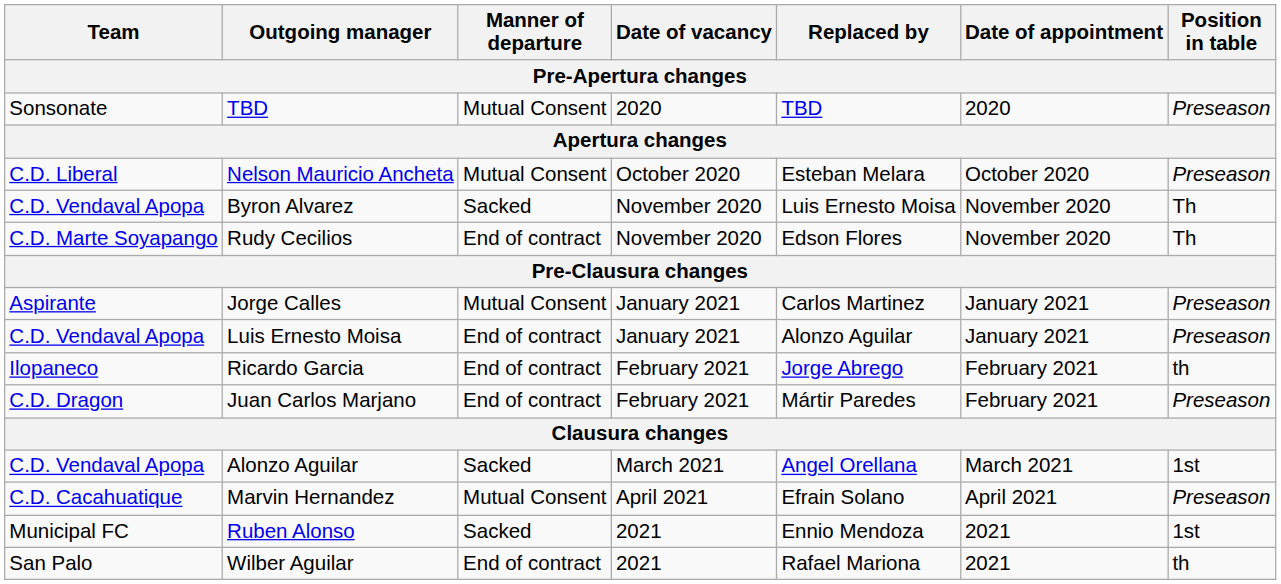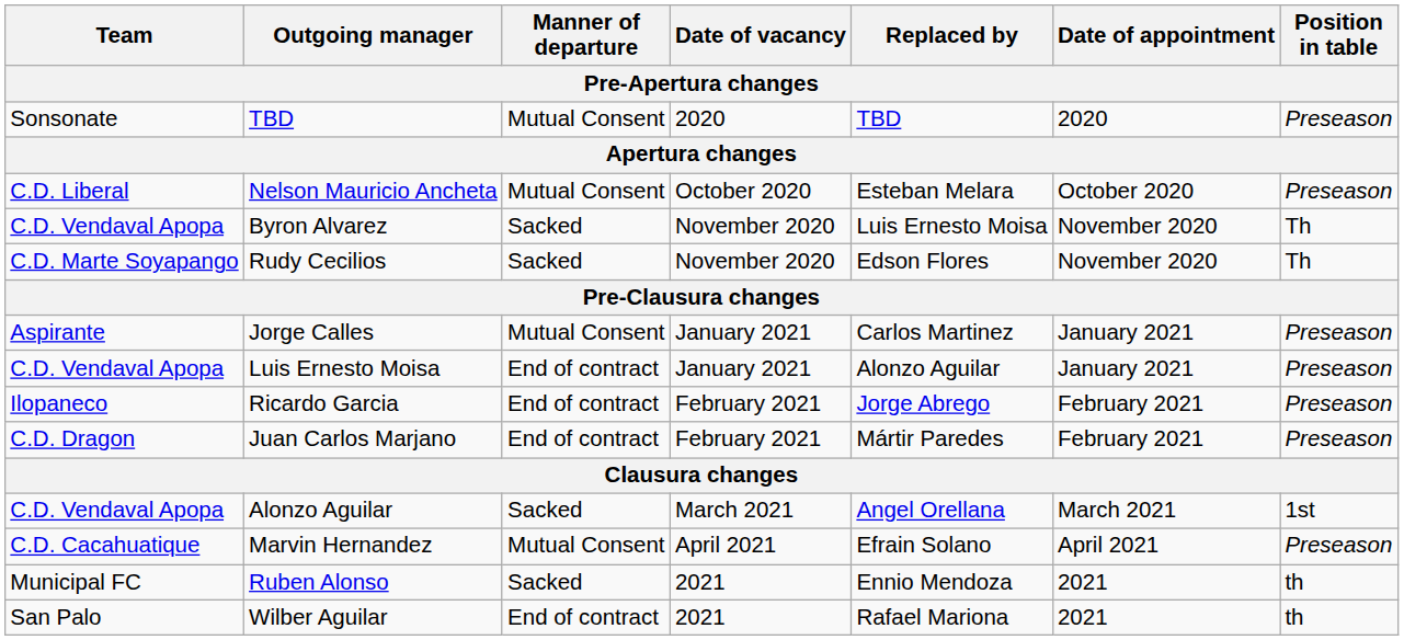 <table class="wikitable sortable">
 <tr>
 <th>Team</th>
 <th>Outgoing manager</th>
 <th>Manner of <br> departure</th>
 <th>Date of vacancy</th>
 <th>Replaced by</th>
 <th>Date of appointment</th>
 <th>Position <br> in table</th>
 </tr>
 <tr>
 <th colspan=7>Pre-Apertura changes</th>
 </tr>
 <tr>
 <td>Sonsonate</td>
 <td> <a href='#'>TBD</a></td>
 <td>Mutual Consent</td>
 <td>2020</td>
 <td> <a href='#'>TBD</a></td>
 <td>2020</td>
 <td><em>Preseason</em></td>
 </tr>
 <tr>
 <th colspan=7>Apertura changes</th>
 </tr>
 <tr>
 <td><a href='#'>C.D. Liberal</a></td>
 <td> <a href='#'>Nelson Mauricio Ancheta</a></td>
 <td>Mutual Consent</td>
 <td>October 2020</td>
 <td> Esteban Melara</td>
 <td>October 2020</td>
 <td><em>Preseason</em></td>
 </tr>
 <tr>
 <td><a href='#'>C.D. Vendaval Apopa</a></td>
 <td> Byron Alvarez</td>
 <td>Sacked</td>
 <td>November 2020</td>
 <td> Luis Ernesto Moisa</td>
 <td>November 2020</td>
 <td>Th</td>
 </tr>
 <tr>
 <td><a href='#'>C.D. Marte Soyapango</a></td>
 <td> Rudy Cecilios</td>
-<td>End of contract</td>
+<td>Sacked</td>
 <td>November 2020</td>
 <td> Edson Flores</td>
 <td>November 2020</td>
 <td>Th</td>
 </tr>
 <tr>
 <th colspan=7>Pre-Clausura changes</th>
 </tr>
 <tr>
 <td><a href='#'>Aspirante</a></td>
 <td> Jorge Calles</td>
 <td>Mutual Consent</td>
 <td>January 2021</td>
 <td> Carlos Martinez</td>
 <td>January 2021</td>
 <td><em>Preseason</em></td>
 </tr>
 <tr>
 <td><a href='#'>C.D. Vendaval Apopa</a></td>
 <td> Luis Ernesto Moisa</td>
 <td>End of contract</td>
 <td>January 2021</td>
 <td> Alonzo Aguilar</td>
 <td>January 2021</td>
 <td><em>Preseason</em></td>
 </tr>
 <tr>
 <td><a href='#'>Ilopaneco</a></td>
 <td> Ricardo Garcia</td>
 <td>End of contract</td>
 <td>February 2021</td>
 <td> <a href='#'>Jorge Abrego</a></td>
 <td>February  2021</td>
-<td>th</td>
+<td><em>Preseason</em></td>
 </tr>
 <tr>
 <td><a href='#'>C.D. Dragon</a></td>
 <td> Juan Carlos Marjano</td>
 <td>End of contract</td>
 <td>February 2021</td>
 <td> Mártir Paredes</td>
 <td>February  2021</td>
 <td><em>Preseason</em></td>
 </tr>
 <tr>
 <th colspan=7>Clausura changes</th>
 </tr>
 <tr>
 <td><a href='#'>C.D. Vendaval Apopa</a></td>
 <td> Alonzo Aguilar</td>
 <td>Sacked</td>
 <td>March 2021</td>
 <td> <a href='#'>Angel Orellana</a></td>
 <td>March 2021</td>
 <td>1st</td>
 </tr>
 <tr>
 <td><a href='#'>C.D. Cacahuatique</a></td>
 <td> Marvin Hernandez</td>
 <td>Mutual Consent</td>
 <td>April 2021</td>
 <td> Efrain Solano</td>
 <td>April 2021</td>
 <td><em>Preseason</em></td>
 </tr>
 <tr>
 <td>Municipal FC</td>
 <td> <a href='#'>Ruben Alonso</a></td>
 <td>Sacked</td>
 <td>2021</td>
 <td> Ennio Mendoza</td>
 <td>2021</td>
-<td>1st</td>
+<td>th</td>
 </tr>
 <tr>
 <td>San Palo</td>
 <td> Wilber Aguilar</td>
 <td>End of contract</td>
 <td>2021</td>
 <td> Rafael Mariona</td>
 <td>2021</td>
 <td>th</td>
 </tr>
 </table>
